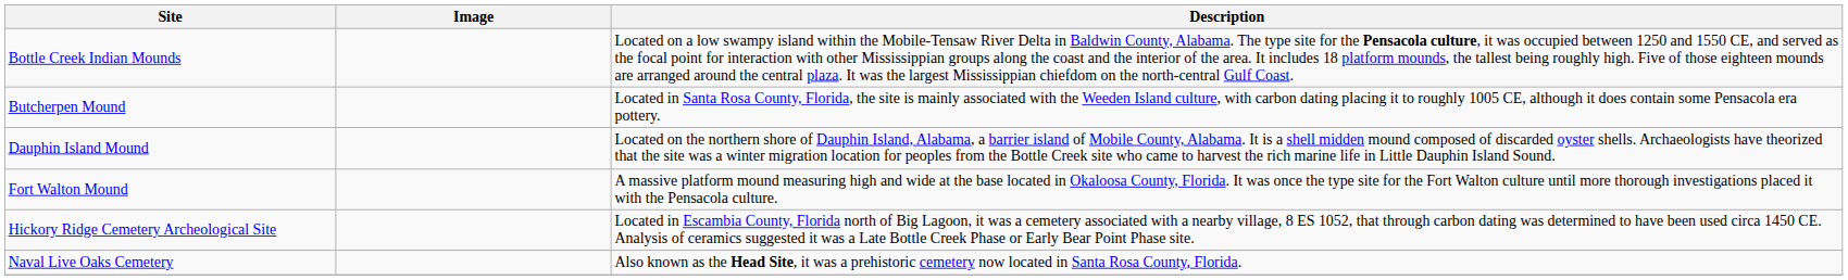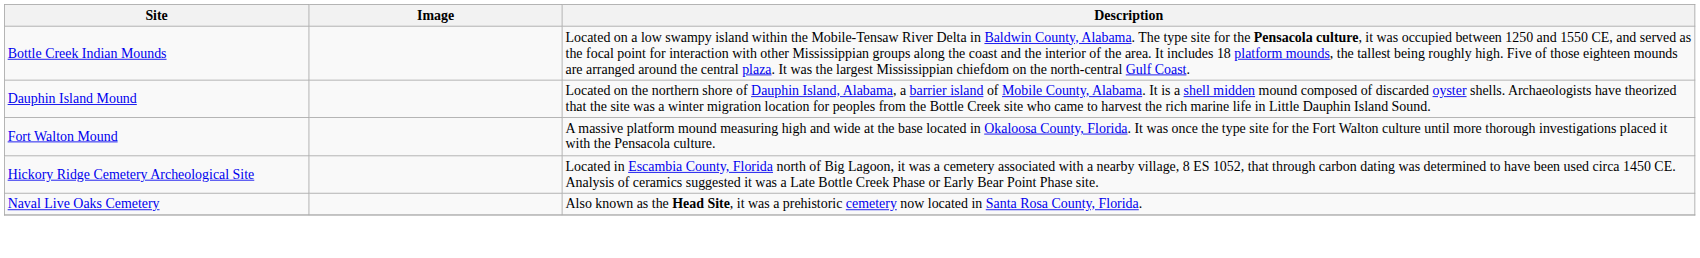 <table class="wikitable sortable" style="width:98%">
 <tr>
 <th width="18%"><strong>Site</strong></th>
 <th width="15%"><strong>Image</strong></th>
 <th width="67%"><strong>Description</strong></th>
 </tr>
 <tr>
 <td><a href='#'>Bottle Creek Indian Mounds</a></td>
 <td></td>
 <td>Located on a low swampy island within the Mobile-Tensaw River Delta in <a href='#'>Baldwin County, Alabama</a>. The type site for the <strong>Pensacola culture</strong>, it was occupied between 1250 and 1550 CE, and served as the focal point for interaction with other Mississippian groups along the coast and the interior of the area. It includes 18 <a href='#'>platform mounds</a>, the tallest being roughly  high. Five of those eighteen mounds are arranged around the central <a href='#'>plaza</a>. It was the largest Mississippian chiefdom on the north-central <a href='#'>Gulf Coast</a>.</td>
-</tr>
-<tr>
-<td><a href='#'>Butcherpen Mound</a></td>
-<td></td>
-<td>Located in <a href='#'>Santa Rosa County, Florida</a>, the site is mainly associated with the <a href='#'>Weeden Island culture</a>, with carbon dating placing it to roughly 1005 CE, although it does contain some Pensacola era pottery.</td>
 </tr>
 <tr>
 <td><a href='#'>Dauphin Island Mound</a></td>
 <td></td>
 <td>Located on the northern shore of <a href='#'>Dauphin Island, Alabama</a>, a <a href='#'>barrier island</a> of <a href='#'>Mobile County, Alabama</a>. It is a <a href='#'>shell midden</a> mound composed of discarded <a href='#'>oyster</a> shells. Archaeologists have theorized that the site was a winter migration location for peoples from the Bottle Creek site who came to harvest the rich marine life in Little Dauphin Island Sound.</td>
 </tr>
 <tr>
 <td><a href='#'>Fort Walton Mound</a></td>
 <td></td>
 <td>A massive platform mound measuring  high and  wide at the base located in <a href='#'>Okaloosa County, Florida</a>. It was once the type site for the Fort Walton culture until more thorough investigations placed it with the Pensacola culture.</td>
 </tr>
 <tr>
 <td><a href='#'>Hickory Ridge Cemetery Archeological Site</a></td>
 <td></td>
 <td>Located in <a href='#'>Escambia County, Florida</a> north of Big Lagoon, it was a cemetery associated with a nearby village, 8 ES 1052, that through carbon dating was determined to have been used circa 1450 CE. Analysis of ceramics suggested it was a Late Bottle Creek Phase or Early Bear Point Phase site.</td>
 </tr>
 <tr>
 <td><a href='#'>Naval Live Oaks Cemetery</a></td>
 <td></td>
 <td>Also known as the <strong>Head Site</strong>, it was a prehistoric <a href='#'>cemetery</a> now located in <a href='#'>Santa Rosa County, Florida</a>.</td>
 </tr>
 <tr>
 </tr>
 </table>
